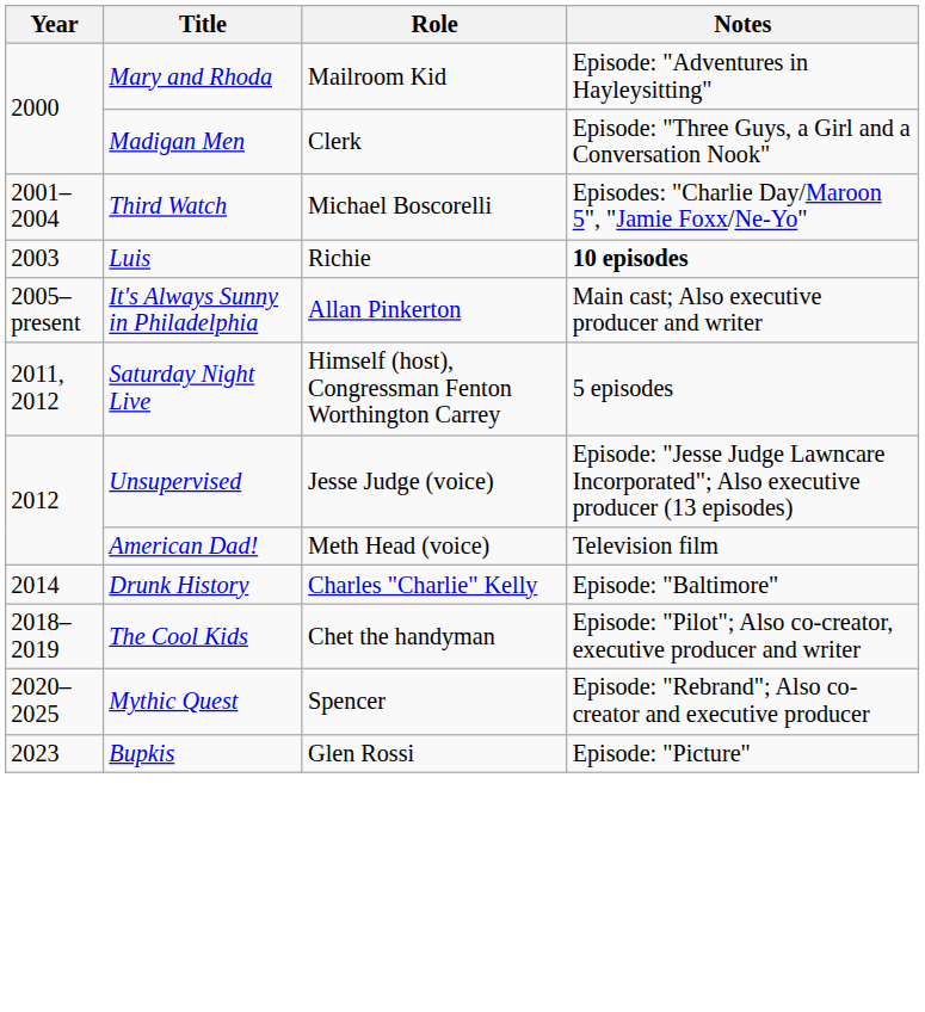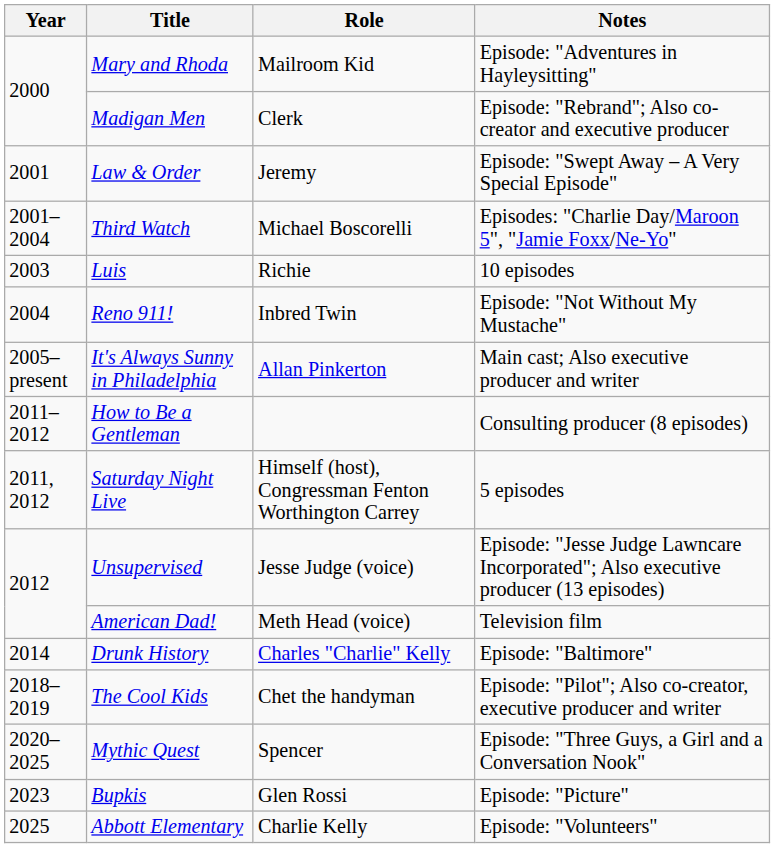 <table class="wikitable sortable">
 <tr>
 <th>Year</th>
 <th>Title</th>
 <th>Role</th>
 <th class="unsortable">Notes</th>
 </tr>
 <tr>
 <td rowspan="2">2000</td>
 <td><em><a href='#'>Mary and Rhoda</a></em></td>
 <td>Mailroom Kid</td>
 <td>Episode: "Adventures in Hayleysitting"</td>
 </tr>
 <tr>
 <td><em><a href='#'>Madigan Men</a></em></td>
 <td>Clerk</td>
-<td>Episode: "Three Guys, a Girl and a Conversation Nook"</td>
+<td>Episode: "Rebrand"; Also co-creator and executive producer</td>
+</tr>
+<tr>
+<td>2001</td>
+<td><em><a href='#'>Law & Order</a></em></td>
+<td>Jeremy</td>
+<td>Episode: "Swept Away – A Very Special Episode"</td>
 </tr>
 <tr>
 <td>2001–2004</td>
 <td><em><a href='#'>Third Watch</a></em></td>
 <td>Michael Boscorelli</td>
 <td>Episodes: "Charlie Day/<a href='#'>Maroon 5</a>", "<a href='#'>Jamie Foxx</a>/<a href='#'>Ne-Yo</a>"</td>
 </tr>
 <tr>
 <td>2003</td>
 <td><em><a href='#'>Luis</a></em></td>
 <td>Richie</td>
-<td><strong>10 episodes</strong></td>
+<td>10 episodes</td>
+</tr>
+<tr>
+<td>2004</td>
+<td><em><a href='#'>Reno 911!</a></em></td>
+<td>Inbred Twin</td>
+<td>Episode: "Not Without My Mustache"</td>
 </tr>
 <tr>
 <td>2005–present</td>
 <td><em><a href='#'>It's Always Sunny in Philadelphia</a></em></td>
 <td><a href='#'>Allan Pinkerton</a></td>
 <td>Main cast; Also executive producer and writer</td>
+</tr>
+<tr>
+<td>2011–2012</td>
+<td><em><a href='#'>How to Be a Gentleman</a></em></td>
+<td></td>
+<td>Consulting producer (8 episodes)</td>
 </tr>
 <tr>
 <td>2011, 2012</td>
 <td><em><a href='#'>Saturday Night Live</a></em></td>
 <td>Himself (host), Congressman Fenton Worthington Carrey</td>
 <td>5 episodes</td>
 </tr>
 <tr>
 <td rowspan="2">2012</td>
 <td><em><a href='#'>Unsupervised</a></em></td>
 <td>Jesse Judge (voice)</td>
 <td>Episode: "Jesse Judge Lawncare Incorporated"; Also executive producer (13 episodes)</td>
 </tr>
 <tr>
 <td><em><a href='#'>American Dad!</a></em></td>
 <td>Meth Head (voice)</td>
 <td>Television film</td>
 </tr>
 <tr>
 <td>2014</td>
 <td><em><a href='#'>Drunk History</a></em></td>
 <td><a href='#'>Charles "Charlie" Kelly</a></td>
 <td>Episode: "Baltimore"</td>
 </tr>
 <tr>
 <td>2018–2019</td>
 <td><em><a href='#'>The Cool Kids</a></em></td>
 <td>Chet the handyman</td>
 <td>Episode: "Pilot"; Also co-creator, executive producer and writer</td>
 </tr>
 <tr>
 <td>2020–2025</td>
 <td><em><a href='#'>Mythic Quest</a></em></td>
 <td>Spencer</td>
-<td>Episode: "Rebrand"; Also co-creator and executive producer</td>
+<td>Episode: "Three Guys, a Girl and a Conversation Nook"</td>
 </tr>
 <tr>
 <td>2023</td>
 <td><em><a href='#'>Bupkis</a></em></td>
 <td>Glen Rossi</td>
 <td>Episode: "Picture"</td>
 </tr>
+<tr>
+<td>2025</td>
+<td><em><a href='#'>Abbott Elementary</a></em></td>
+<td>Charlie Kelly</td>
+<td>Episode: "Volunteers"</td>
+</tr>
 </table>
